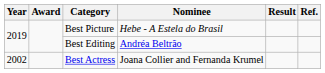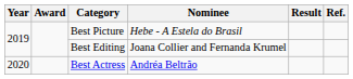 <table class="wikitable">
 <tr>
 <th>Year</th>
 <th>Award</th>
 <th>Category</th>
 <th>Nominee</th>
 <th>Result</th>
 <th>Ref.</th>
 </tr>
 <tr>
 <td rowspan="2">2019</td>
 <td rowspan="2"></td>
 <td>Best Picture</td>
 <td><em>Hebe - A Estela do Brasil</em></td>
 <td></td>
 </tr>
 <tr>
 <td>Best Editing</td>
+<td>Joana Collier and Fernanda Krumel</td>
+<td></td>
+<td></td>
+</tr>
+<tr>
+<td>2020</td>
+<td></td>
+<td><a href='#'>Best Actress</a></td>
 <td><a href='#'>Andréa Beltrão</a></td>
 <td></td>
 <td></td>
 </tr>
-<tr>
-<td>2002</td>
-<td></td>
-<td><a href='#'>Best Actress</a></td>
-<td>Joana Collier and Fernanda Krumel</td>
-<td></td>
-<td></td>
-</tr>
 </table>
